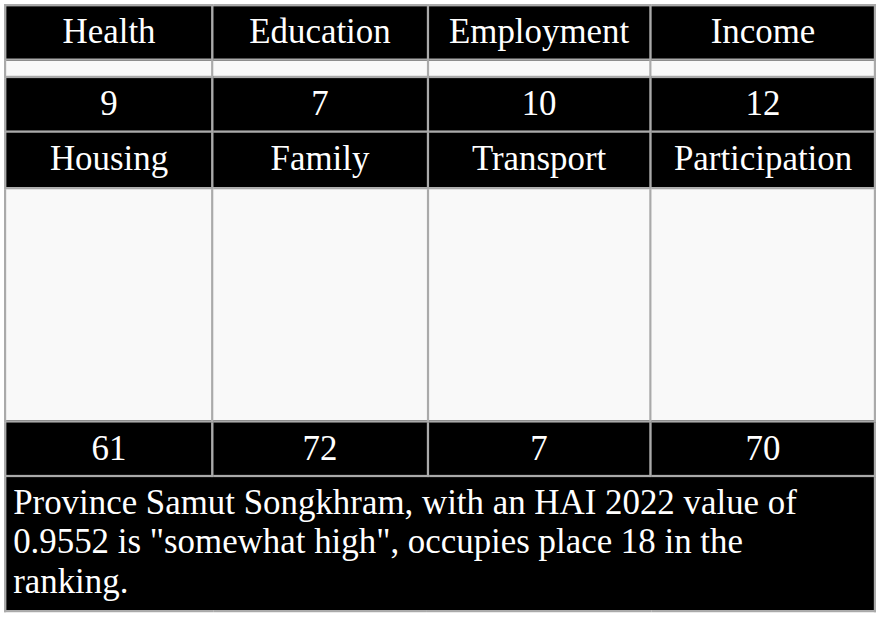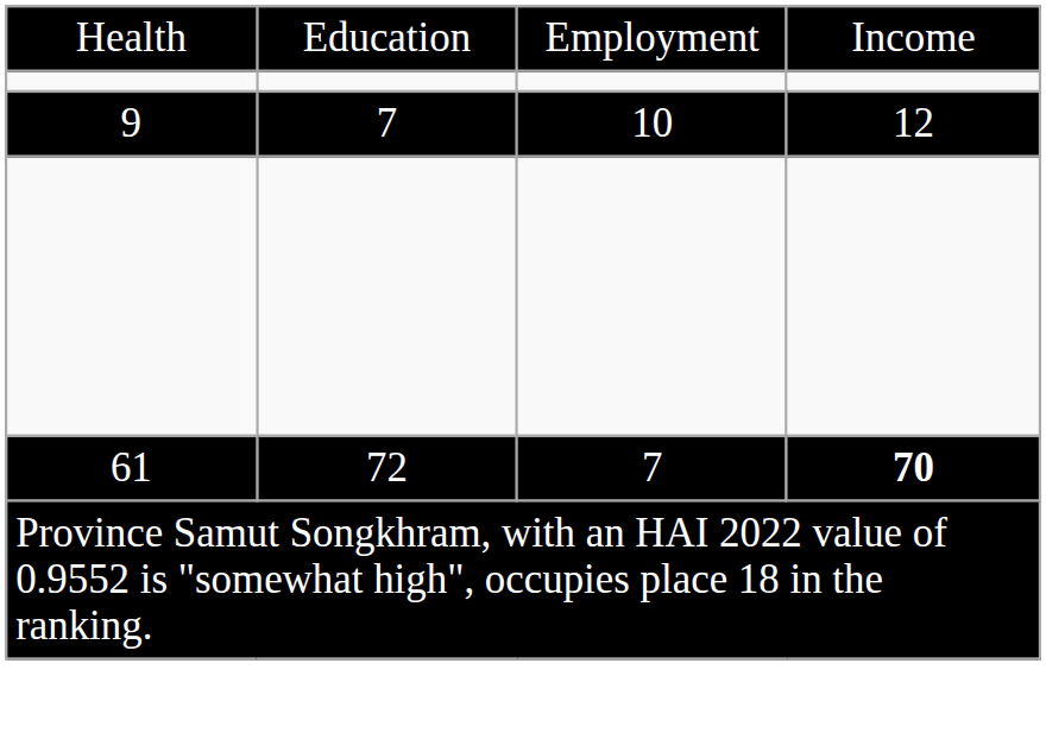 <table class="wikitable floatright" style="width:400px;">
 <tr>
 <td style="text-align:center; width:100px; background:black; color:white;">Health</td>
 <td style="text-align:center; width:100px; background:black; color:white;">Education</td>
 <td style="text-align:center; width:100px; background:black; color:white;">Employment</td>
 <td style="text-align:center; width:100px; background:black; color:white;">Income</td>
 </tr>
 <tr>
 <td></td>
 <td></td>
 <td></td>
 <td></td>
 </tr>
 <tr>
 <td style="text-align:center; background:black; color:white;">9</td>
 <td style="text-align:center; background:black; color:white;">7</td>
 <td style="text-align:center; background:black; color:white;">10</td>
 <td style="text-align:center; background:black; color:white;">12</td>
 </tr>
 <tr>
-<td style="text-align:center; background:black; color:white;">Housing</td>
-<td style="text-align:center; background:black; color:white;">Family</td>
-<td style="text-align:center; background:black; color:white;">Transport</td>
-<td style="text-align:center; background:black; color:white;">Participation</td>
-</tr>
-<tr>
 <td style="height:100px;"></td>
 <td></td>
 <td></td>
 <td></td>
 </tr>
 <tr>
 <td style="text-align:center; background:black; color:white;">61</td>
 <td style="text-align:center; background:black; color:white;">72</td>
 <td style="text-align:center; background:black; color:white;">7</td>
-<td style="text-align:center; background:black; color:white;">70</td>
+<td style="text-align:center; background:black; color:white;"><strong>70</strong></td>
 </tr>
 <tr>
 <td colspan="4"; style="background:black; color:white;">Province Samut Songkhram, with an HAI 2022 value of 0.9552 is "somewhat high", occupies place 18 in the ranking.</td>
 </tr>
 </table>
